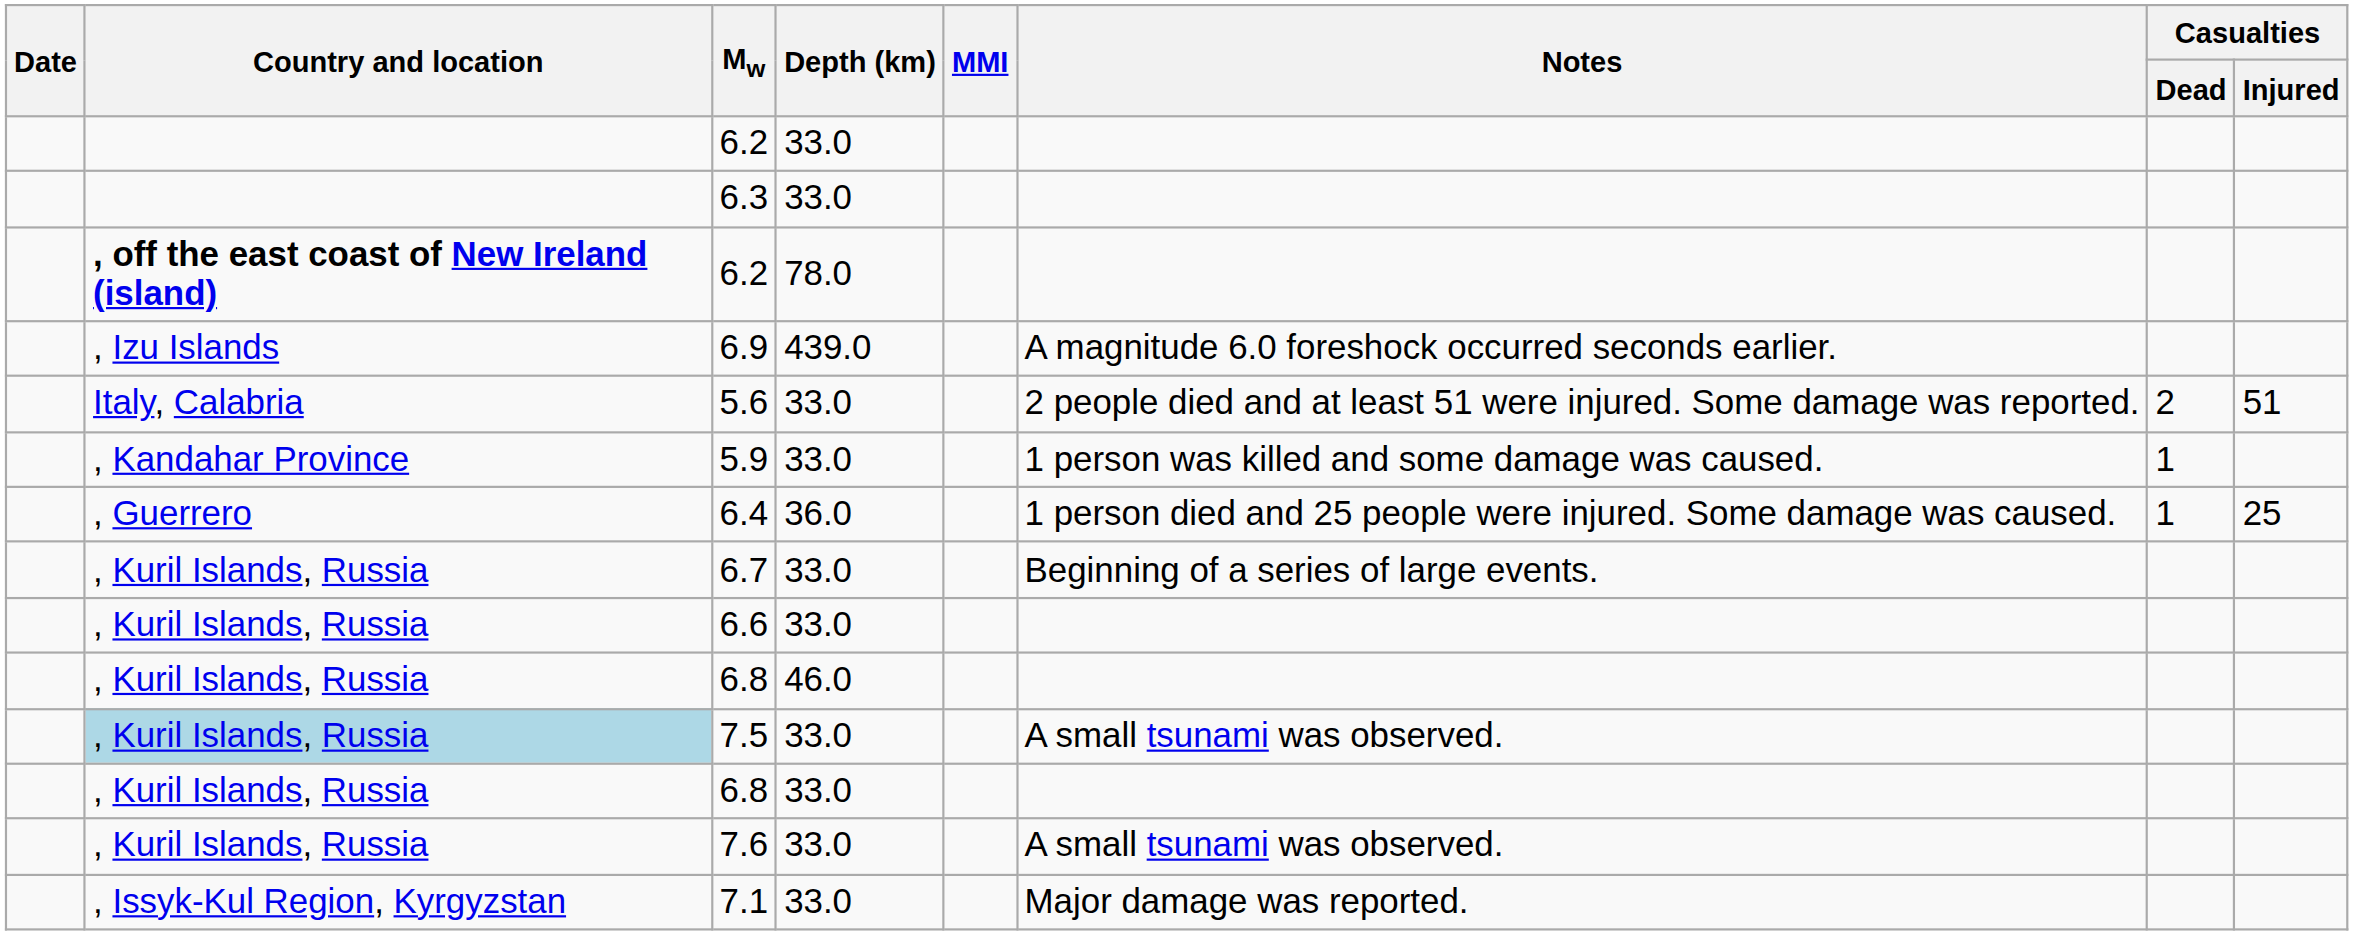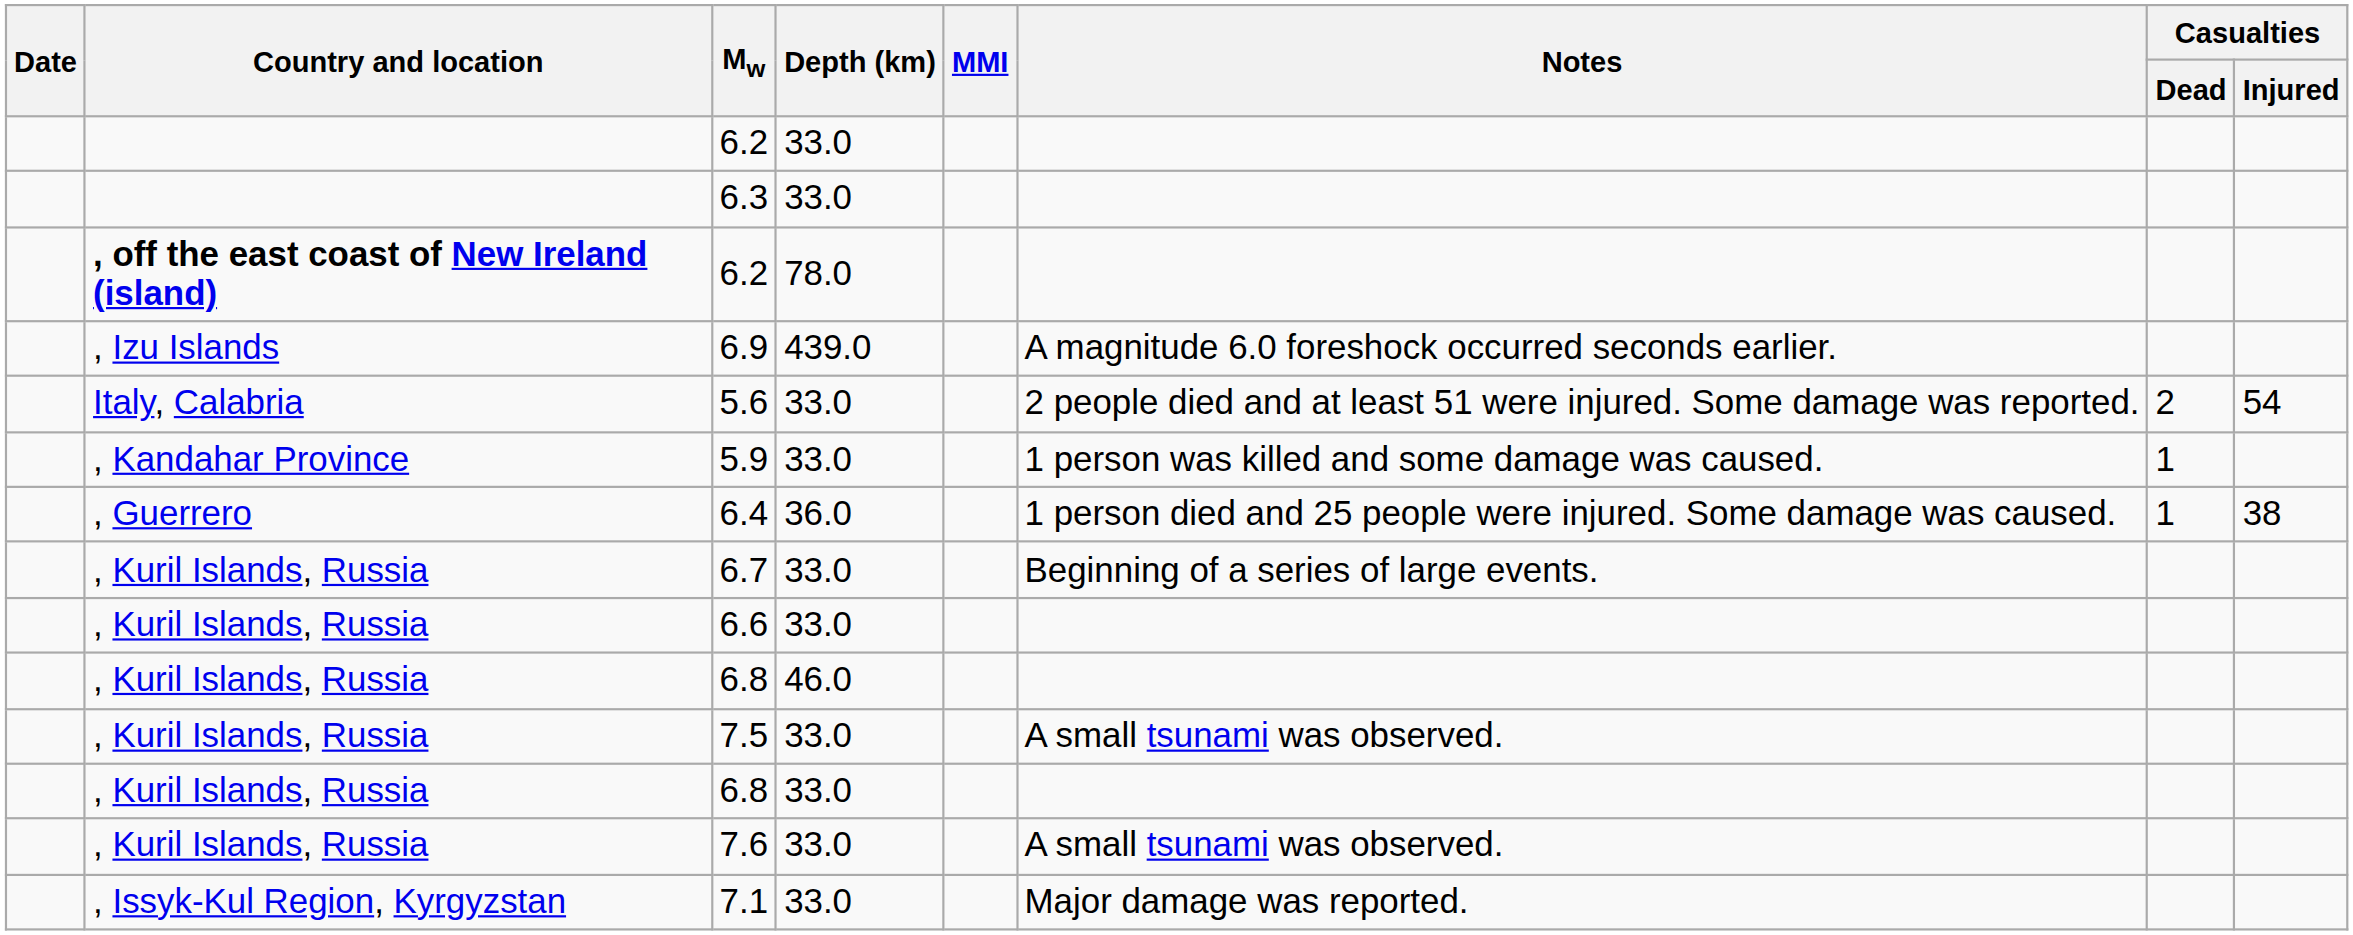 <table class="wikitable sortable sort-under" style="border:1px black; margin-left:1em;">
 <tr>
 <th rowspan="2"><small>Date</small></th>
 <th rowspan="2" style="width: 280px"><small>Country and location</small></th>
 <th rowspan="2"><small>M<sub>w</sub></small></th>
 <th rowspan="2"><small>Depth (km)</small></th>
 <th rowspan="2"><small><a href='#'>MMI</a></small></th>
 <th rowspan="2" class="unsortable"><small>Notes</small></th>
 <th colspan="2"><small>Casualties</small></th>
 </tr>
 <tr>
 <th><small>Dead</small></th>
 <th><small>Injured</small></th>
 </tr>
 <tr>
 <td></td>
 <td></td>
 <td>6.2</td>
 <td>33.0</td>
 <td></td>
 <td></td>
 <td></td>
 <td></td>
 </tr>
 <tr>
 <td></td>
 <td></td>
 <td>6.3</td>
 <td>33.0</td>
 <td></td>
 <td></td>
 <td></td>
 <td></td>
 </tr>
 <tr>
 <td></td>
 <td><strong>, off the east coast of <a href='#'>New Ireland (island)</a></strong></td>
 <td>6.2</td>
 <td>78.0</td>
 <td></td>
 <td></td>
 <td></td>
 <td></td>
 </tr>
 <tr>
 <td></td>
 <td>, <a href='#'>Izu Islands</a></td>
 <td>6.9</td>
 <td>439.0</td>
 <td></td>
 <td>A magnitude 6.0 foreshock occurred seconds earlier.</td>
 <td></td>
 <td></td>
 </tr>
 <tr>
 <td></td>
 <td> <a href='#'>Italy</a>, <a href='#'>Calabria</a></td>
 <td>5.6</td>
 <td>33.0</td>
 <td></td>
 <td>2 people died and at least 51 were injured. Some damage was reported.</td>
 <td>2</td>
-<td>51</td>
+<td>54</td>
 </tr>
 <tr>
 <td></td>
 <td>, <a href='#'>Kandahar Province</a></td>
 <td>5.9</td>
 <td>33.0</td>
 <td></td>
 <td>1 person was killed and some damage was caused.</td>
 <td>1</td>
 <td></td>
 </tr>
 <tr>
 <td></td>
 <td>, <a href='#'>Guerrero</a></td>
 <td>6.4</td>
 <td>36.0</td>
 <td></td>
 <td>1 person died and 25 people were injured. Some damage was caused.</td>
 <td>1</td>
-<td>25</td>
+<td>38</td>
 </tr>
 <tr>
 <td></td>
 <td>, <a href='#'>Kuril Islands</a>, <a href='#'>Russia</a></td>
 <td>6.7</td>
 <td>33.0</td>
 <td></td>
 <td>Beginning of a series of large events.</td>
 <td></td>
 <td></td>
 </tr>
 <tr>
 <td></td>
 <td>, <a href='#'>Kuril Islands</a>, <a href='#'>Russia</a></td>
 <td>6.6</td>
 <td>33.0</td>
 <td></td>
 <td></td>
 <td></td>
 <td></td>
 </tr>
 <tr>
 <td></td>
 <td>, <a href='#'>Kuril Islands</a>, <a href='#'>Russia</a></td>
 <td>6.8</td>
 <td>46.0</td>
 <td></td>
 <td></td>
 <td></td>
 <td></td>
 </tr>
 <tr>
 <td></td>
-<td style="background: lightblue;">, <a href='#'>Kuril Islands</a>, <a href='#'>Russia</a></td>
+<td>, <a href='#'>Kuril Islands</a>, <a href='#'>Russia</a></td>
 <td>7.5</td>
 <td>33.0</td>
 <td></td>
 <td>A small <a href='#'>tsunami</a> was observed.</td>
 <td></td>
 <td></td>
 </tr>
 <tr>
 <td></td>
 <td>, <a href='#'>Kuril Islands</a>, <a href='#'>Russia</a></td>
 <td>6.8</td>
 <td>33.0</td>
 <td></td>
 <td></td>
 <td></td>
 <td></td>
 </tr>
 <tr>
 <td></td>
 <td>, <a href='#'>Kuril Islands</a>, <a href='#'>Russia</a></td>
 <td>7.6</td>
 <td>33.0</td>
 <td></td>
 <td>A small <a href='#'>tsunami</a> was observed.</td>
 <td></td>
 <td></td>
 </tr>
 <tr>
 <td></td>
 <td>, <a href='#'>Issyk-Kul Region</a>, <a href='#'>Kyrgyzstan</a></td>
 <td>7.1</td>
 <td>33.0</td>
 <td></td>
 <td>Major damage was reported.</td>
 <td></td>
 <td></td>
 </tr>
 </table>
